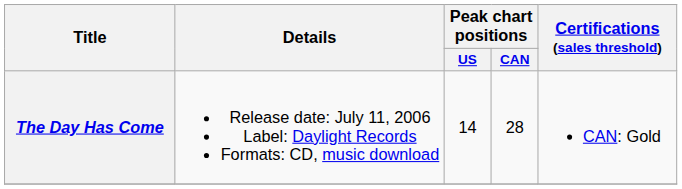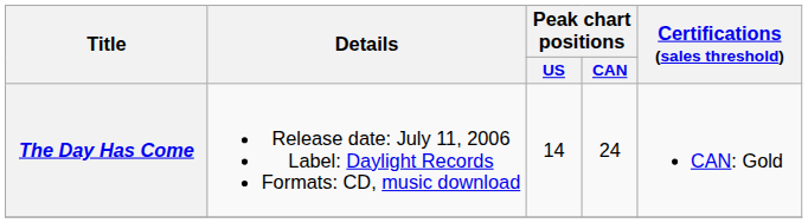 <table class="wikitable plainrowheaders" style="text-align:center;">
 <tr>
 <th rowspan="2" style="width:10em;">Title</th>
 <th rowspan="2" style="width:16em;">Details</th>
 <th colspan="2">Peak chart<br>positions</th>
 <th rowspan="2" style="width:8em;"><a href='#'>Certifications</a><br><small>(<a href='#'>sales threshold</a>)</small></th>
 </tr>
 <tr style="font-size:smaller;">
 <th width="40"><a href='#'>US</a><br></th>
 <th width="40"><a href='#'>CAN</a><br></th>
 </tr>
 <tr>
 <th scope="row"><em><a href='#'>The Day Has Come</a></em></th>
 <td><br><ul><li>Release date: July 11, 2006</li><li>Label: <a href='#'>Daylight Records</a></li><li>Formats: CD, <a href='#'>music download</a></li></ul></td>
 <td>14</td>
-<td>28</td>
+<td>24</td>
 <td align="left"><br><ul><li><a href='#'>CAN</a>: Gold</li></ul></td>
 </tr>
 <tr>
 </tr>
 </table>
